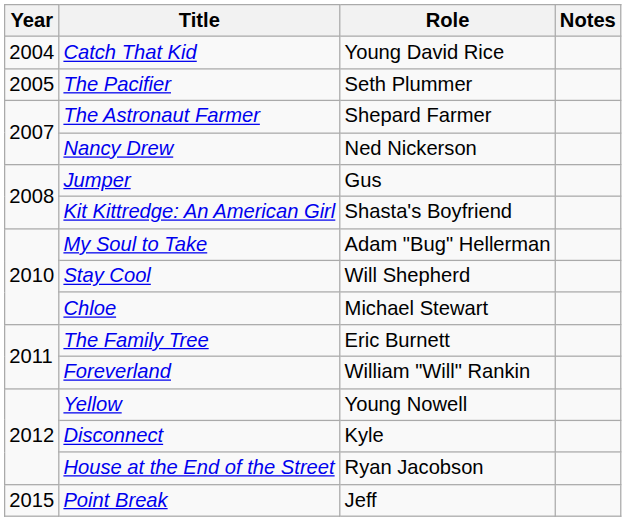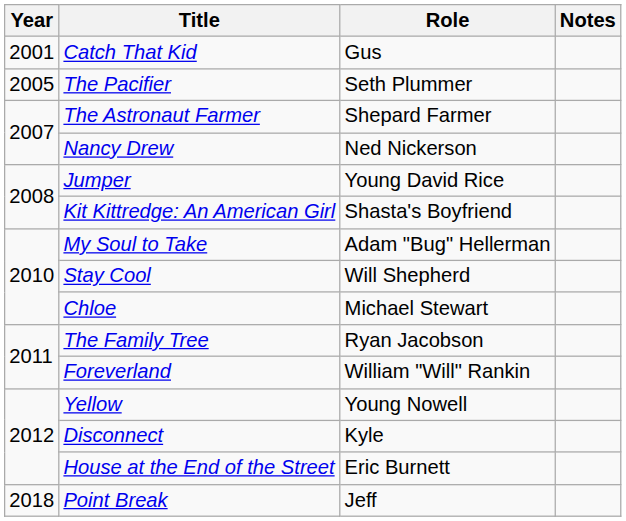 <table class="wikitable sortable">
 <tr>
 <th>Year</th>
 <th>Title</th>
 <th>Role</th>
 <th>Notes</th>
 </tr>
 <tr>
-<td>2004</td>
+<td>2001</td>
 <td><em><a href='#'>Catch That Kid</a></em></td>
-<td>Young David Rice</td>
+<td>Gus</td>
 <td></td>
 </tr>
 <tr>
 <td>2005</td>
 <td><em><a href='#'>The Pacifier</a></em></td>
 <td>Seth Plummer</td>
 <td></td>
 </tr>
 <tr>
 <td rowspan="2">2007</td>
 <td><em><a href='#'>The Astronaut Farmer</a></em></td>
 <td>Shepard Farmer</td>
 <td></td>
 </tr>
 <tr>
 <td><em><a href='#'>Nancy Drew</a></em></td>
 <td>Ned Nickerson</td>
 <td></td>
 </tr>
 <tr>
 <td rowspan="2">2008</td>
 <td><em><a href='#'>Jumper</a></em></td>
-<td>Gus</td>
+<td>Young David Rice</td>
 <td></td>
 </tr>
 <tr>
 <td><em><a href='#'>Kit Kittredge: An American Girl</a></em></td>
 <td>Shasta's Boyfriend</td>
 <td></td>
 </tr>
 <tr>
 <td rowspan="3">2010</td>
 <td><em><a href='#'>My Soul to Take</a></em></td>
 <td>Adam "Bug" Hellerman</td>
 <td></td>
 </tr>
 <tr>
 <td><em><a href='#'>Stay Cool</a></em></td>
 <td>Will Shepherd</td>
 <td></td>
 </tr>
 <tr>
 <td><em><a href='#'>Chloe</a></em></td>
 <td>Michael Stewart</td>
 <td></td>
 </tr>
 <tr>
 <td rowspan="2">2011</td>
 <td><em><a href='#'>The Family Tree</a></em></td>
-<td>Eric Burnett</td>
+<td>Ryan Jacobson</td>
 <td></td>
 </tr>
 <tr>
 <td><em><a href='#'>Foreverland</a></em></td>
 <td>William "Will" Rankin</td>
 <td></td>
 </tr>
 <tr>
 <td rowspan="3">2012</td>
 <td><em><a href='#'>Yellow</a></em></td>
 <td>Young Nowell</td>
 <td></td>
 </tr>
 <tr>
 <td><em><a href='#'>Disconnect</a></em></td>
 <td>Kyle</td>
 <td></td>
 </tr>
 <tr>
 <td><em><a href='#'>House at the End of the Street</a></em></td>
-<td>Ryan Jacobson</td>
+<td>Eric Burnett</td>
 <td></td>
 </tr>
 <tr>
-<td>2015</td>
+<td>2018</td>
 <td><em><a href='#'>Point Break</a></em></td>
 <td>Jeff</td>
 <td></td>
 </tr>
 </table>
